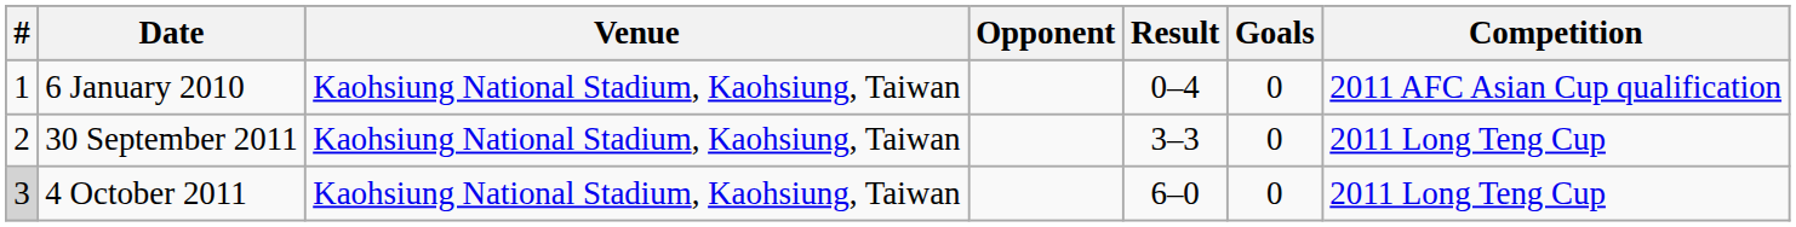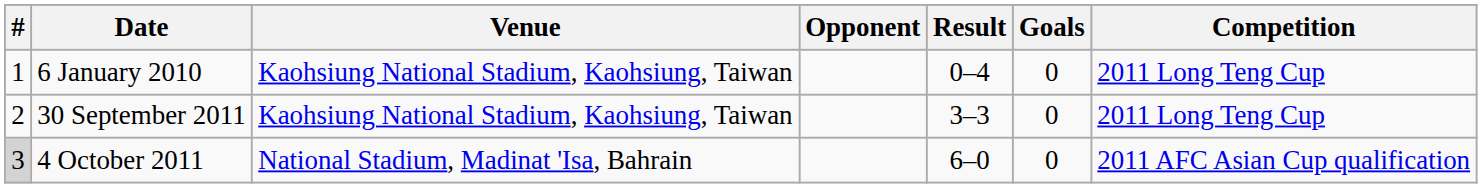 <table class="wikitable" style="font-size:90%; text-align: left;">
 <tr bgcolor="#CCCCCC" align="center">
 <th>#</th>
 <th>Date</th>
 <th>Venue</th>
 <th>Opponent</th>
 <th>Result</th>
 <th>Goals</th>
 <th>Competition</th>
 </tr>
 <tr>
 <td>1</td>
 <td>6 January 2010</td>
 <td><a href='#'>Kaohsiung National Stadium</a>, <a href='#'>Kaohsiung</a>, Taiwan</td>
 <td></td>
 <td align=center>0–4</td>
 <td align=center>0</td>
-<td><a href='#'>2011 AFC Asian Cup qualification</a></td>
+<td><a href='#'>2011 Long Teng Cup</a></td>
 </tr>
 <tr>
 <td>2</td>
 <td>30 September 2011</td>
 <td><a href='#'>Kaohsiung National Stadium</a>, <a href='#'>Kaohsiung</a>, Taiwan</td>
 <td></td>
 <td align=center>3–3</td>
 <td align=center>0</td>
 <td><a href='#'>2011 Long Teng Cup</a></td>
 </tr>
 <tr>
 <td style="background: lightgrey;">3</td>
 <td>4 October 2011</td>
-<td><a href='#'>Kaohsiung National Stadium</a>, <a href='#'>Kaohsiung</a>, Taiwan</td>
+<td><a href='#'>National Stadium</a>, <a href='#'>Madinat 'Isa</a>, Bahrain</td>
 <td></td>
 <td align=center>6–0</td>
 <td align=center>0</td>
-<td><a href='#'>2011 Long Teng Cup</a></td>
+<td><a href='#'>2011 AFC Asian Cup qualification</a></td>
 </tr>
 </table>
